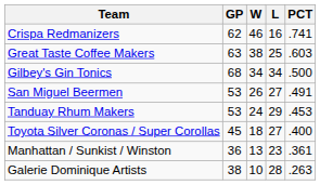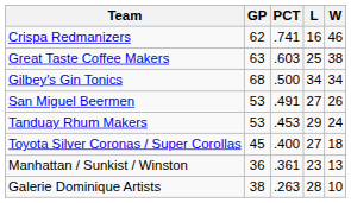 <table class="wikitable sortable" style="text-align:center;">
 <tr>
 <th>Team</th>
 <th>GP</th>
+<th>PCT</th>
+<th>L</th>
 <th>W</th>
-<th>L</th>
-<th>PCT</th>
 </tr>
 <tr>
 <td align=left><a href='#'>Crispa Redmanizers</a></td>
 <td>62</td>
+<td>.741</td>
+<td>16</td>
 <td>46</td>
-<td>16</td>
-<td>.741</td>
 </tr>
 <tr>
 <td align=left><a href='#'>Great Taste Coffee Makers</a></td>
 <td>63</td>
+<td>.603</td>
+<td>25</td>
 <td>38</td>
-<td>25</td>
-<td>.603</td>
 </tr>
 <tr>
 <td align=left><a href='#'>Gilbey's Gin Tonics</a></td>
 <td>68</td>
+<td>.500</td>
 <td>34</td>
 <td>34</td>
-<td>.500</td>
 </tr>
 <tr>
 <td align=left><a href='#'>San Miguel Beermen</a></td>
 <td>53</td>
+<td>.491</td>
+<td>27</td>
 <td>26</td>
-<td>27</td>
-<td>.491</td>
 </tr>
 <tr>
 <td align=left><a href='#'>Tanduay Rhum Makers</a></td>
 <td>53</td>
+<td>.453</td>
+<td>29</td>
 <td>24</td>
-<td>29</td>
-<td>.453</td>
 </tr>
 <tr>
 <td align=left><a href='#'>Toyota Silver Coronas / Super Corollas</a></td>
 <td>45</td>
+<td>.400</td>
+<td>27</td>
 <td>18</td>
-<td>27</td>
-<td>.400</td>
 </tr>
 <tr>
 <td align=left>Manhattan / Sunkist / Winston</td>
 <td>36</td>
+<td>.361</td>
+<td>23</td>
 <td>13</td>
-<td>23</td>
-<td>.361</td>
 </tr>
 <tr>
 <td align=left>Galerie Dominique Artists</td>
 <td>38</td>
+<td>.263</td>
+<td>28</td>
 <td>10</td>
-<td>28</td>
-<td>.263</td>
 </tr>
 </table>
